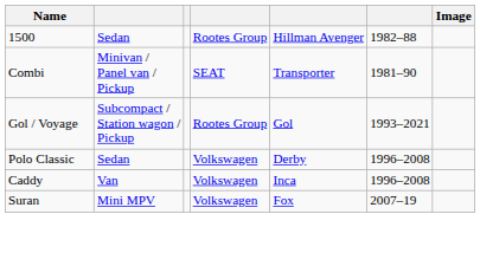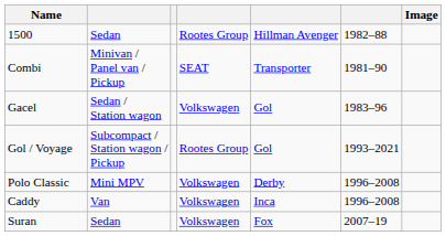 <table class= "wikitable sortable">
 <tr>
 <th width= 100px>Name</th>
 <th width=></th>
 <th width=></th>
 <th width=></th>
 <th width=></th>
 <th width=></th>
 <th>Image</th>
 </tr>
 <tr>
 <td>1500 </td>
 <td><a href='#'>Sedan</a></td>
 <td></td>
 <td><a href='#'>Rootes Group</a></td>
 <td><a href='#'>Hillman Avenger</a></td>
 <td>1982–88</td>
 <td></td>
 </tr>
 <tr>
 <td>Combi</td>
 <td><a href='#'>Minivan</a> /<br><a href='#'>Panel van</a> /<br><a href='#'>Pickup</a></td>
 <td></td>
 <td><a href='#'>SEAT</a></td>
 <td><a href='#'>Transporter</a><br></td>
 <td>1981–90 </td>
 <td></td>
 </tr>
 <tr>
+<td>Gacel </td>
+<td><a href='#'>Sedan</a> / <br> <a href='#'>Station wagon</a></td>
+<td></td>
+<td><a href='#'>Volkswagen</a></td>
+<td><a href='#'>Gol</a><br></td>
+<td>1983–96</td>
+<td></td>
+</tr>
+<tr>
 <td>Gol / Voyage </td>
 <td><a href='#'>Subcompact</a> /<br><a href='#'>Station wagon</a> / <br><a href='#'>Pickup</a> </td>
 <td></td>
 <td><a href='#'>Rootes Group</a></td>
 <td><a href='#'>Gol</a><br></td>
 <td>1993–2021 </td>
 <td></td>
 </tr>
 <tr>
 <td>Polo Classic</td>
-<td><a href='#'>Sedan</a></td>
+<td><a href='#'>Mini MPV</a></td>
 <td></td>
 <td><a href='#'>Volkswagen</a></td>
 <td><a href='#'>Derby</a><br></td>
 <td>1996–2008 </td>
 <td></td>
 </tr>
 <tr>
 <td>Caddy</td>
 <td><a href='#'>Van</a></td>
 <td></td>
 <td><a href='#'>Volkswagen</a></td>
 <td><a href='#'>Inca</a></td>
 <td>1996–2008 </td>
 <td></td>
 </tr>
 <tr>
 <td>Suran</td>
-<td><a href='#'>Mini MPV</a></td>
+<td><a href='#'>Sedan</a></td>
 <td></td>
 <td><a href='#'>Volkswagen</a></td>
 <td><a href='#'>Fox</a><br></td>
 <td>2007–19 </td>
 <td></td>
 </tr>
 </table>
